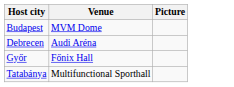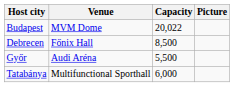 <table class="wikitable">
 <tr>
 <th>Host city</th>
 <th>Venue</th>
+<th>Capacity</th>
 <th>Picture</th>
 </tr>
 <tr>
 <td><a href='#'>Budapest</a></td>
 <td><a href='#'>MVM Dome</a></td>
+<td>20,022</td>
 <td></td>
 </tr>
 <tr>
 <td><a href='#'>Debrecen</a></td>
-<td><a href='#'>Audi Aréna</a></td>
+<td><a href='#'>Főnix Hall</a></td>
+<td>8,500</td>
 <td></td>
 </tr>
 <tr>
 <td><a href='#'>Győr</a></td>
-<td><a href='#'>Főnix Hall</a></td>
+<td><a href='#'>Audi Aréna</a></td>
+<td>5,500</td>
 <td></td>
 </tr>
 <tr>
 <td><a href='#'>Tatabánya</a></td>
 <td>Multifunctional Sporthall</td>
+<td>6,000</td>
 <td></td>
 </tr>
 </table>
